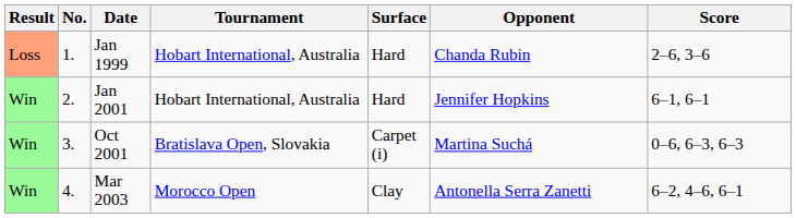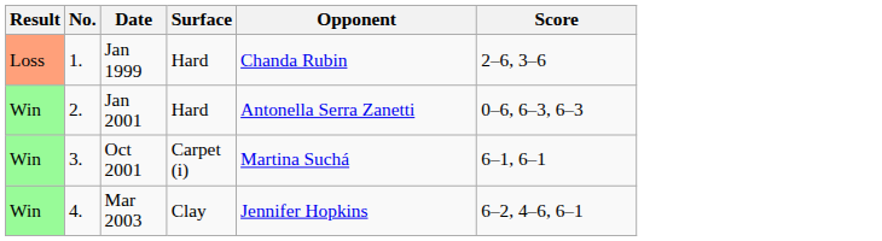 <table class="sortable wikitable">
 <tr>
 <th>Result</th>
 <th style="width:20px">No.</th>
 <th style="width:50px">Date</th>
-<th style="width:200px">Tournament</th>
 <th style="width:50px">Surface</th>
 <th style="width:200px">Opponent</th>
 <th style="width:130px" class="unsortable">Score</th>
 </tr>
 <tr>
 <td style="background:#ffa07a;">Loss</td>
 <td>1.</td>
 <td>Jan 1999</td>
-<td><a href='#'>Hobart International</a>, Australia</td>
 <td>Hard</td>
 <td> <a href='#'>Chanda Rubin</a></td>
 <td>2–6, 3–6</td>
 </tr>
 <tr>
 <td style="background:#98fb98;">Win</td>
 <td>2.</td>
 <td>Jan 2001</td>
-<td>Hobart International, Australia</td>
 <td>Hard</td>
-<td> <a href='#'>Jennifer Hopkins</a></td>
-<td>6–1, 6–1</td>
+<td> <a href='#'>Antonella Serra Zanetti</a></td>
+<td>0–6, 6–3, 6–3</td>
 </tr>
 <tr>
 <td style="background:#98fb98;">Win</td>
 <td>3.</td>
 <td>Oct 2001</td>
-<td><a href='#'>Bratislava Open</a>, Slovakia</td>
 <td>Carpet (i)</td>
 <td> <a href='#'>Martina Suchá</a></td>
-<td>0–6, 6–3, 6–3</td>
+<td>6–1, 6–1</td>
 </tr>
 <tr>
 <td style="background:#98fb98;">Win</td>
 <td>4.</td>
 <td>Mar 2003</td>
-<td><a href='#'>Morocco Open</a></td>
 <td>Clay</td>
-<td> <a href='#'>Antonella Serra Zanetti</a></td>
+<td> <a href='#'>Jennifer Hopkins</a></td>
 <td>6–2, 4–6, 6–1</td>
 </tr>
 </table>
